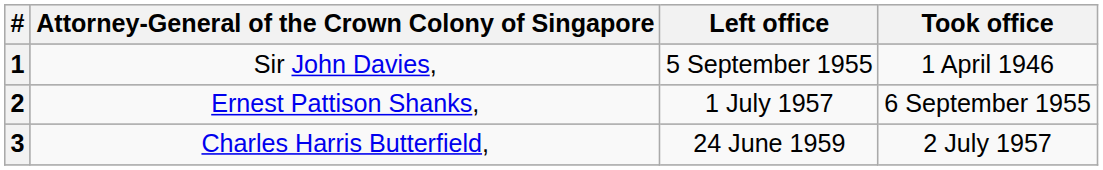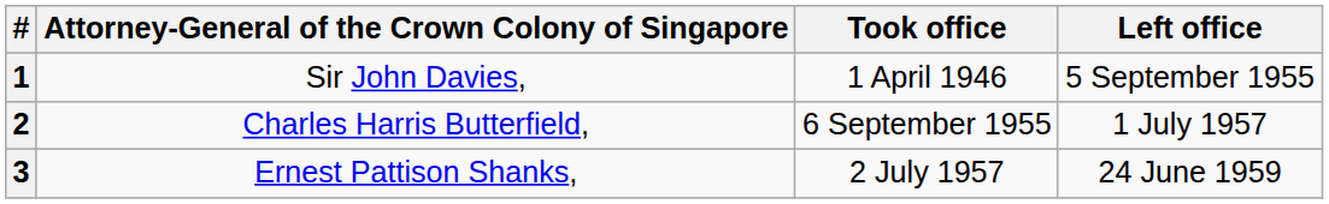 <table class="wikitable" style="text-align: center;">
 <tr>
 <th>#</th>
 <th>Attorney-General of the Crown Colony of Singapore</th>
+<th>Took office</th>
 <th>Left office</th>
-<th>Took office</th>
 </tr>
 <tr>
 <th>1</th>
 <td>Sir <a href='#'>John Davies</a>, </td>
+<td>1 April 1946</td>
 <td>5 September 1955</td>
-<td>1 April 1946</td>
 </tr>
 <tr>
 <th>2</th>
-<td><a href='#'>Ernest Pattison Shanks</a>, </td>
+<td><a href='#'>Charles Harris Butterfield</a>, </td>
+<td>6 September 1955</td>
 <td>1 July 1957</td>
-<td>6 September 1955</td>
 </tr>
 <tr>
 <th>3</th>
-<td><a href='#'>Charles Harris Butterfield</a>, </td>
+<td><a href='#'>Ernest Pattison Shanks</a>, </td>
+<td>2 July 1957</td>
 <td>24 June 1959</td>
-<td>2 July 1957</td>
 </tr>
 </table>
